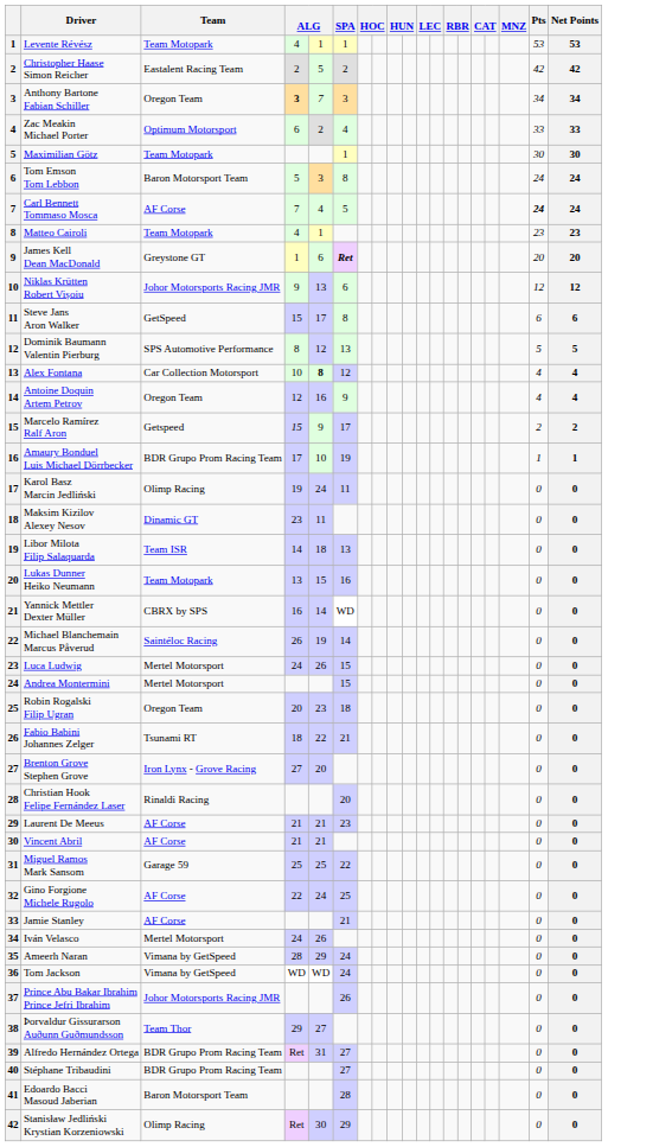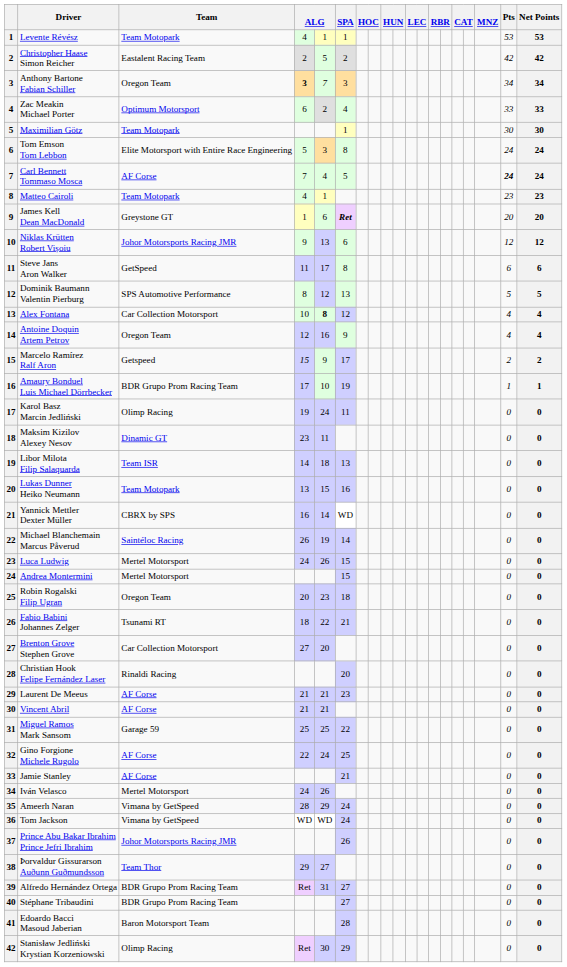 <table class="wikitable" style="font-size:85%; text-align:center">
 <tr>
 <th valign="middle"></th>
 <th valign="middle">Driver</th>
 <th>Team</th>
 <th colspan="2" style="width: 4em;"><br><a href='#'>ALG</a></th>
 <th><br><a href='#'>SPA</a></th>
 <th colspan="2"><br><a href='#'>HOC</a></th>
 <th colspan="2"><br><a href='#'>HUN</a></th>
 <th colspan="2"><br><a href='#'>LEC</a></th>
 <th colspan="2"><br><a href='#'>RBR</a></th>
 <th colspan="2"><br><a href='#'>CAT</a></th>
 <th><br><a href='#'>MNZ</a></th>
 <th valign="middle">Pts</th>
 <th valign="middle">Net Points</th>
 </tr>
 <tr>
 <th>1</th>
 <td align="left"> <a href='#'>Levente Révész</a></td>
 <td align="left"> <a href='#'>Team Motopark</a></td>
 <td style="background:#dfffdf;">4</td>
 <td style="background:#ffffbf;">1</td>
 <td style="background:#ffffbf;">1</td>
 <td></td>
 <td></td>
 <td></td>
 <td></td>
 <td></td>
 <td></td>
 <td></td>
 <td></td>
 <td></td>
 <td></td>
 <td></td>
 <td><em>53</em></td>
 <th>53</th>
 </tr>
 <tr>
 <th>2</th>
 <td align="left"> <a href='#'>Christopher Haase</a><br> Simon Reicher</td>
 <td align="left"> Eastalent Racing Team</td>
 <td style="background:#dfdfdf;">2</td>
 <td style="background:#dfffdf;">5</td>
 <td style="background:#dfdfdf;">2</td>
 <td></td>
 <td></td>
 <td></td>
 <td></td>
 <td></td>
 <td></td>
 <td></td>
 <td></td>
 <td></td>
 <td></td>
 <td></td>
 <td><em>42</em></td>
 <th>42</th>
 </tr>
 <tr>
 <th>3</th>
 <td align="left"> Anthony Bartone<br> <a href='#'>Fabian Schiller</a></td>
 <td align="left"> Oregon Team</td>
 <td style="background:#ffdf9f;"><strong>3</strong></td>
 <td style="background:#dfffdf;"><em>7</em></td>
 <td style="background:#ffdf9f;">3</td>
 <td></td>
 <td></td>
 <td></td>
 <td></td>
 <td></td>
 <td></td>
 <td></td>
 <td></td>
 <td></td>
 <td></td>
 <td></td>
 <td><em>34</em></td>
 <th>34</th>
 </tr>
 <tr>
 <th>4</th>
 <td align="left"> Zac Meakin<br> Michael Porter</td>
 <td align="left"> <a href='#'>Optimum Motorsport</a></td>
 <td style="background:#dfffdf;">6</td>
 <td style="background:#dfdfdf;">2</td>
 <td style="background:#dfffdf;">4</td>
 <td></td>
 <td></td>
 <td></td>
 <td></td>
 <td></td>
 <td></td>
 <td></td>
 <td></td>
 <td></td>
 <td></td>
 <td></td>
 <td><em>33</em></td>
 <th>33</th>
 </tr>
 <tr>
 <th>5</th>
 <td align="left"> <a href='#'>Maximilian Götz</a></td>
 <td align="left"> <a href='#'>Team Motopark</a></td>
 <td></td>
 <td></td>
 <td style="background:#ffffbf;">1</td>
 <td></td>
 <td></td>
 <td></td>
 <td></td>
 <td></td>
 <td></td>
 <td></td>
 <td></td>
 <td></td>
 <td></td>
 <td></td>
 <td><em>30</em></td>
 <th>30</th>
 </tr>
 <tr>
 <th>6</th>
 <td align="left"> Tom Emson<br> <a href='#'>Tom Lebbon</a></td>
-<td align="left"> Baron Motorsport Team</td>
+<td align="left"> Elite Motorsport with Entire Race Engineering</td>
 <td style="background:#dfffdf;">5</td>
 <td style="background:#ffdf9f;">3</td>
 <td style="background:#dfffdf;">8</td>
 <td></td>
 <td></td>
 <td></td>
 <td></td>
 <td></td>
 <td></td>
 <td></td>
 <td></td>
 <td></td>
 <td></td>
 <td></td>
 <td><em>24</em></td>
 <th>24</th>
 </tr>
 <tr>
 <th>7</th>
 <td align="left"> <a href='#'>Carl Bennett</a><br> <a href='#'>Tommaso Mosca</a></td>
 <td align="left"> <a href='#'>AF Corse</a></td>
 <td style="background:#dfffdf;">7</td>
 <td style="background:#dfffdf;">4</td>
 <td style="background:#dfffdf;">5</td>
 <td></td>
 <td></td>
 <td></td>
 <td></td>
 <td></td>
 <td></td>
 <td></td>
 <td></td>
 <td></td>
 <td></td>
 <td></td>
 <td><strong><em>24</em></strong></td>
 <th>24</th>
 </tr>
 <tr>
 <th>8</th>
 <td align="left"> <a href='#'>Matteo Cairoli</a></td>
 <td align="left"> <a href='#'>Team Motopark</a></td>
 <td style="background:#dfffdf;">4</td>
 <td style="background:#ffffbf;">1</td>
 <td></td>
 <td></td>
 <td></td>
 <td></td>
 <td></td>
 <td></td>
 <td></td>
 <td></td>
 <td></td>
 <td></td>
 <td></td>
 <td></td>
 <td><em>23</em></td>
 <th>23</th>
 </tr>
 <tr>
 <th>9</th>
 <td align="left"> James Kell<br> <a href='#'>Dean MacDonald</a></td>
 <td align="left"> Greystone GT</td>
 <td style="background:#ffffbf;">1</td>
 <td style="background:#dfffdf;">6</td>
 <td style="background:#efcfff;"><strong><em>Ret</em></strong></td>
 <td></td>
 <td></td>
 <td></td>
 <td></td>
 <td></td>
 <td></td>
 <td></td>
 <td></td>
 <td></td>
 <td></td>
 <td></td>
 <td><em>20</em></td>
 <th>20</th>
 </tr>
 <tr>
 <th>10</th>
 <td align="left"> <a href='#'>Niklas Krütten</a><br> <a href='#'>Robert Vișoiu</a></td>
 <td align="left"> <a href='#'>Johor Motorsports Racing JMR</a></td>
 <td style="background:#dfffdf;">9</td>
 <td style="background:#cfcfff;">13</td>
 <td style="background:#dfffdf;">6</td>
 <td></td>
 <td></td>
 <td></td>
 <td></td>
 <td></td>
 <td></td>
 <td></td>
 <td></td>
 <td></td>
 <td></td>
 <td></td>
 <td><em>12</em></td>
 <th>12</th>
 </tr>
 <tr>
 <th>11</th>
 <td align="left"> Steve Jans<br> Aron Walker</td>
 <td align="left"> GetSpeed</td>
-<td style="background:#cfcfff;">15</td>
+<td style="background:#cfcfff;">11</td>
 <td style="background:#cfcfff;">17</td>
 <td style="background:#dfffdf;">8</td>
 <td></td>
 <td></td>
 <td></td>
 <td></td>
 <td></td>
 <td></td>
 <td></td>
 <td></td>
 <td></td>
 <td></td>
 <td></td>
 <td><em>6</em></td>
 <th>6</th>
 </tr>
 <tr>
 <th>12</th>
 <td align="left"> Dominik Baumann<br> Valentin Pierburg</td>
 <td align="left"> SPS Automotive Performance</td>
 <td style="background:#dfffdf;">8</td>
 <td style="background:#cfcfff;">12</td>
 <td style="background:#dfffdf;">13</td>
 <td></td>
 <td></td>
 <td></td>
 <td></td>
 <td></td>
 <td></td>
 <td></td>
 <td></td>
 <td></td>
 <td></td>
 <td></td>
 <td><em>5</em></td>
 <th>5</th>
 </tr>
 <tr>
 <th>13</th>
 <td align="left"> <a href='#'>Alex Fontana</a><br> </td>
 <td align="left"> Car Collection Motorsport</td>
 <td style="background:#dfffdf;">10</td>
 <td style="background:#dfffdf;"><strong>8</strong></td>
 <td style="background:#cfcfff;">12</td>
 <td></td>
 <td></td>
 <td></td>
 <td></td>
 <td></td>
 <td></td>
 <td></td>
 <td></td>
 <td></td>
 <td></td>
 <td></td>
 <td><em>4</em></td>
 <th>4</th>
 </tr>
 <tr>
 <th>14</th>
 <td align="left"> <a href='#'>Antoine Doquin</a><br> <a href='#'>Artem Petrov</a></td>
 <td align="left"> Oregon Team</td>
 <td style="background:#cfcfff;">12</td>
 <td style="background:#cfcfff;">16</td>
 <td style="background:#dfffdf;">9</td>
 <td></td>
 <td></td>
 <td></td>
 <td></td>
 <td></td>
 <td></td>
 <td></td>
 <td></td>
 <td></td>
 <td></td>
 <td></td>
 <td><em>4</em></td>
 <th>4</th>
 </tr>
 <tr>
 <th>15</th>
 <td align="left"> Marcelo Ramírez<br> <a href='#'>Ralf Aron</a></td>
 <td align="left"> Getspeed</td>
 <td style="background:#cfcfff;"><em>15</em></td>
 <td style="background:#dfffdf;">9</td>
 <td style="background:#cfcfff;">17</td>
 <td></td>
 <td></td>
 <td></td>
 <td></td>
 <td></td>
 <td></td>
 <td></td>
 <td></td>
 <td></td>
 <td></td>
 <td></td>
 <td><em>2</em></td>
 <th>2</th>
 </tr>
 <tr>
 <th>16</th>
 <td align="left"> <a href='#'>Amaury Bonduel</a><br> <a href='#'>Luis Michael Dörrbecker</a></td>
 <td align="left"> BDR Grupo Prom Racing Team</td>
 <td style="background:#cfcfff;">17</td>
 <td style="background:#dfffdf;">10</td>
 <td style="background:#cfcfff;">19</td>
 <td></td>
 <td></td>
 <td></td>
 <td></td>
 <td></td>
 <td></td>
 <td></td>
 <td></td>
 <td></td>
 <td></td>
 <td></td>
 <td><em>1</em></td>
 <th>1</th>
 </tr>
 <tr>
 <th>17</th>
 <td align="left"> Karol Basz<br> Marcin Jedliński</td>
 <td align="left"> Olimp Racing</td>
 <td style="background:#cfcfff;">19</td>
 <td style="background:#cfcfff;">24</td>
 <td style="background:#cfcfff;">11</td>
 <td></td>
 <td></td>
 <td></td>
 <td></td>
 <td></td>
 <td></td>
 <td></td>
 <td></td>
 <td></td>
 <td></td>
 <td></td>
 <td><em>0</em></td>
 <th>0</th>
 </tr>
 <tr>
 <th>18</th>
 <td align="left"> Maksim Kizilov<br> Alexey Nesov</td>
 <td align="left"> <a href='#'>Dinamic GT</a></td>
 <td style="background:#cfcfff;">23</td>
 <td style="background:#cfcfff;">11</td>
 <td></td>
 <td></td>
 <td></td>
 <td></td>
 <td></td>
 <td></td>
 <td></td>
 <td></td>
 <td></td>
 <td></td>
 <td></td>
 <td></td>
 <td><em>0</em></td>
 <th>0</th>
 </tr>
 <tr>
 <th>19</th>
 <td align="left"> Libor Milota<br> <a href='#'>Filip Salaquarda</a></td>
 <td align="left"> <a href='#'>Team ISR</a></td>
 <td style="background:#cfcfff;">14</td>
 <td style="background:#cfcfff;">18</td>
 <td style="background:#cfcfff;">13</td>
 <td></td>
 <td></td>
 <td></td>
 <td></td>
 <td></td>
 <td></td>
 <td></td>
 <td></td>
 <td></td>
 <td></td>
 <td></td>
 <td><em>0</em></td>
 <th>0</th>
 </tr>
 <tr>
 <th>20</th>
 <td align="left"> <a href='#'>Lukas Dunner</a><br> Heiko Neumann</td>
 <td align="left"> <a href='#'>Team Motopark</a></td>
 <td style="background:#cfcfff;">13</td>
 <td style="background:#cfcfff;">15</td>
 <td style="background:#cfcfff;">16</td>
 <td></td>
 <td></td>
 <td></td>
 <td></td>
 <td></td>
 <td></td>
 <td></td>
 <td></td>
 <td></td>
 <td></td>
 <td></td>
 <td><em>0</em></td>
 <th>0</th>
 </tr>
 <tr>
 <th>21</th>
 <td align="left"> Yannick Mettler<br> Dexter Müller</td>
 <td align="left"> CBRX by SPS</td>
 <td style="background:#cfcfff;">16</td>
 <td style="background:#cfcfff;">14</td>
 <td style="background:#ffffff;">WD</td>
 <td></td>
 <td></td>
 <td></td>
 <td></td>
 <td></td>
 <td></td>
 <td></td>
 <td></td>
 <td></td>
 <td></td>
 <td></td>
 <td><em>0</em></td>
 <th>0</th>
 </tr>
 <tr>
 <th>22</th>
 <td align="left"> Michael Blanchemain<br> Marcus Påverud</td>
 <td align="left"> <a href='#'>Saintéloc Racing</a></td>
 <td style="background:#cfcfff;">26</td>
 <td style="background:#cfcfff;">19</td>
 <td style="background:#cfcfff;">14</td>
 <td></td>
 <td></td>
 <td></td>
 <td></td>
 <td></td>
 <td></td>
 <td></td>
 <td></td>
 <td></td>
 <td></td>
 <td></td>
 <td><em>0</em></td>
 <th>0</th>
 </tr>
 <tr>
 <th>23</th>
 <td align="left"> <a href='#'>Luca Ludwig</a></td>
 <td align="left"> Mertel Motorsport</td>
 <td style="background:#cfcfff;">24</td>
 <td style="background:#cfcfff;">26</td>
 <td style="background:#cfcfff;">15</td>
 <td></td>
 <td></td>
 <td></td>
 <td></td>
 <td></td>
 <td></td>
 <td></td>
 <td></td>
 <td></td>
 <td></td>
 <td></td>
 <td><em>0</em></td>
 <th>0</th>
 </tr>
 <tr>
 <th>24</th>
 <td align="left"> <a href='#'>Andrea Montermini</a></td>
 <td align="left"> Mertel Motorsport</td>
 <td></td>
 <td></td>
 <td style="background:#cfcfff;">15</td>
 <td></td>
 <td></td>
 <td></td>
 <td></td>
 <td></td>
 <td></td>
 <td></td>
 <td></td>
 <td></td>
 <td></td>
 <td></td>
 <td><em>0</em></td>
 <th>0</th>
 </tr>
 <tr>
 <th>25</th>
 <td align="left"> Robin Rogalski<br> <a href='#'>Filip Ugran</a></td>
 <td align="left"> Oregon Team</td>
 <td style="background:#cfcfff;">20</td>
 <td style="background:#cfcfff;">23</td>
 <td style="background:#cfcfff;">18</td>
 <td></td>
 <td></td>
 <td></td>
 <td></td>
 <td></td>
 <td></td>
 <td></td>
 <td></td>
 <td></td>
 <td></td>
 <td></td>
 <td><em>0</em></td>
 <th>0</th>
 </tr>
 <tr>
 <th>26</th>
 <td align="left"> <a href='#'>Fabio Babini</a><br> Johannes Zelger</td>
 <td align="left"> Tsunami RT</td>
 <td style="background:#cfcfff;">18</td>
 <td style="background:#cfcfff;">22</td>
 <td style="background:#cfcfff;">21</td>
 <td></td>
 <td></td>
 <td></td>
 <td></td>
 <td></td>
 <td></td>
 <td></td>
 <td></td>
 <td></td>
 <td></td>
 <td></td>
 <td><em>0</em></td>
 <th>0</th>
 </tr>
 <tr>
 <th>27</th>
 <td align="left"> <a href='#'>Brenton Grove</a><br> Stephen Grove</td>
-<td align="left"> <a href='#'>Iron Lynx</a> - <a href='#'>Grove Racing</a></td>
+<td align="left"> Car Collection Motorsport</td>
 <td style="background:#cfcfff;">27</td>
 <td style="background:#cfcfff;">20</td>
 <td></td>
 <td></td>
 <td></td>
 <td></td>
 <td></td>
 <td></td>
 <td></td>
 <td></td>
 <td></td>
 <td></td>
 <td></td>
 <td></td>
 <td><em>0</em></td>
 <th>0</th>
 </tr>
 <tr>
 <th>28</th>
 <td align="left"> Christian Hook<br> <a href='#'>Felipe Fernández Laser</a></td>
 <td align="left"> Rinaldi Racing</td>
 <td></td>
 <td></td>
 <td style="background:#cfcfff;">20</td>
 <td></td>
 <td></td>
 <td></td>
 <td></td>
 <td></td>
 <td></td>
 <td></td>
 <td></td>
 <td></td>
 <td></td>
 <td></td>
 <td><em>0</em></td>
 <th>0</th>
 </tr>
 <tr>
 <th>29</th>
 <td align="left"> Laurent De Meeus</td>
 <td align="left"> <a href='#'>AF Corse</a></td>
 <td style="background:#cfcfff;">21</td>
 <td style="background:#cfcfff;">21</td>
 <td style="background:#cfcfff;">23</td>
 <td></td>
 <td></td>
 <td></td>
 <td></td>
 <td></td>
 <td></td>
 <td></td>
 <td></td>
 <td></td>
 <td></td>
 <td></td>
 <td><em>0</em></td>
 <th>0</th>
 </tr>
 <tr>
 <th>30</th>
 <td align="left"> <a href='#'>Vincent Abril</a></td>
 <td align="left"> <a href='#'>AF Corse</a></td>
 <td style="background:#cfcfff;">21</td>
 <td style="background:#cfcfff;">21</td>
 <td></td>
 <td></td>
 <td></td>
 <td></td>
 <td></td>
 <td></td>
 <td></td>
 <td></td>
 <td></td>
 <td></td>
 <td></td>
 <td></td>
 <td><em>0</em></td>
 <th>0</th>
 </tr>
 <tr>
 <th>31</th>
 <td align="left"> <a href='#'>Miguel Ramos</a><br> Mark Sansom</td>
 <td align="left"> Garage 59</td>
 <td style="background:#cfcfff;">25</td>
 <td style="background:#cfcfff;">25</td>
 <td style="background:#cfcfff;">22</td>
 <td></td>
 <td></td>
 <td></td>
 <td></td>
 <td></td>
 <td></td>
 <td></td>
 <td></td>
 <td></td>
 <td></td>
 <td></td>
 <td><em>0</em></td>
 <th>0</th>
 </tr>
 <tr>
 <th>32</th>
 <td align="left"> Gino Forgione<br> <a href='#'>Michele Rugolo</a></td>
 <td align="left"> <a href='#'>AF Corse</a></td>
 <td style="background:#cfcfff;">22</td>
 <td style="background:#cfcfff;">24</td>
 <td style="background:#cfcfff;">25</td>
 <td></td>
 <td></td>
 <td></td>
 <td></td>
 <td></td>
 <td></td>
 <td></td>
 <td></td>
 <td></td>
 <td></td>
 <td></td>
 <td><em>0</em></td>
 <th>0</th>
 </tr>
 <tr>
 <th>33</th>
 <td align="left"> Jamie Stanley</td>
 <td align="left"> <a href='#'>AF Corse</a></td>
 <td></td>
 <td></td>
 <td style="background:#cfcfff;">21</td>
 <td></td>
 <td></td>
 <td></td>
 <td></td>
 <td></td>
 <td></td>
 <td></td>
 <td></td>
 <td></td>
 <td></td>
 <td></td>
 <td><em>0</em></td>
 <th>0</th>
 </tr>
 <tr>
 <th>34</th>
 <td align="left"> Iván Velasco</td>
 <td align="left"> Mertel Motorsport</td>
 <td style="background:#cfcfff;">24</td>
 <td style="background:#cfcfff;">26</td>
 <td></td>
 <td></td>
 <td></td>
 <td></td>
 <td></td>
 <td></td>
 <td></td>
 <td></td>
 <td></td>
 <td></td>
 <td></td>
 <td></td>
 <td><em>0</em></td>
 <th>0</th>
 </tr>
 <tr>
 <th>35</th>
 <td align="left"> Ameerh Naran</td>
 <td align="left"> Vimana by GetSpeed</td>
 <td style="background:#cfcfff;">28</td>
 <td style="background:#cfcfff;">29</td>
 <td style="background:#cfcfff;">24</td>
 <td></td>
 <td></td>
 <td></td>
 <td></td>
 <td></td>
 <td></td>
 <td></td>
 <td></td>
 <td></td>
 <td></td>
 <td></td>
 <td><em>0</em></td>
 <th>0</th>
 </tr>
 <tr>
 <th>36</th>
 <td align="left"> Tom Jackson</td>
 <td align="left"> Vimana by GetSpeed</td>
 <td style="background:#ffffff;">WD</td>
 <td style="background:#ffffff;">WD</td>
 <td style="background:#cfcfff;">24</td>
 <td></td>
 <td></td>
 <td></td>
 <td></td>
 <td></td>
 <td></td>
 <td></td>
 <td></td>
 <td></td>
 <td></td>
 <td></td>
 <td><em>0</em></td>
 <th>0</th>
 </tr>
 <tr>
 <th>37</th>
 <td align="left"> <a href='#'>Prince Abu Bakar Ibrahim</a><br> <a href='#'>Prince Jefri Ibrahim</a></td>
 <td align="left"> <a href='#'>Johor Motorsports Racing JMR</a></td>
 <td></td>
 <td></td>
 <td style="background:#cfcfff;">26</td>
 <td></td>
 <td></td>
 <td></td>
 <td></td>
 <td></td>
 <td></td>
 <td></td>
 <td></td>
 <td></td>
 <td></td>
 <td></td>
 <td><em>0</em></td>
 <th>0</th>
 </tr>
 <tr>
 <th>38</th>
 <td align="left"> Þorvaldur Gissurarson<br> <a href='#'>Auðunn Guðmundsson</a></td>
 <td align="left"> <a href='#'>Team Thor</a></td>
 <td style="background:#cfcfff;">29</td>
 <td style="background:#cfcfff;">27</td>
 <td></td>
 <td></td>
 <td></td>
 <td></td>
 <td></td>
 <td></td>
 <td></td>
 <td></td>
 <td></td>
 <td></td>
 <td></td>
 <td></td>
 <td><em>0</em></td>
 <th>0</th>
 </tr>
 <tr>
 <th>39</th>
 <td align="left"> Alfredo Hernández Ortega</td>
 <td align="left"> BDR Grupo Prom Racing Team</td>
 <td style="background:#efcfff;">Ret</td>
 <td style="background:#cfcfff;">31</td>
 <td style="background:#cfcfff;">27</td>
 <td></td>
 <td></td>
 <td></td>
 <td></td>
 <td></td>
 <td></td>
 <td></td>
 <td></td>
 <td></td>
 <td></td>
 <td></td>
 <td><em>0</em></td>
 <th>0</th>
 </tr>
 <tr>
 <th>40</th>
 <td align="left"> Stéphane Tribaudini</td>
 <td align="left"> BDR Grupo Prom Racing Team</td>
 <td></td>
 <td></td>
 <td style="background:#cfcfff;">27</td>
 <td></td>
 <td></td>
 <td></td>
 <td></td>
 <td></td>
 <td></td>
 <td></td>
 <td></td>
 <td></td>
 <td></td>
 <td></td>
 <td><em>0</em></td>
 <th>0</th>
 </tr>
 <tr>
 <th>41</th>
 <td align="left"> Edoardo Bacci<br> Masoud Jaberian</td>
 <td align="left"> Baron Motorsport Team</td>
 <td></td>
 <td></td>
 <td style="background:#cfcfff;">28</td>
 <td></td>
 <td></td>
 <td></td>
 <td></td>
 <td></td>
 <td></td>
 <td></td>
 <td></td>
 <td></td>
 <td></td>
 <td></td>
 <td><em>0</em></td>
 <th>0</th>
 </tr>
 <tr>
 <th>42</th>
 <td align="left"> Stanisław Jedliński<br> Krystian Korzeniowski</td>
 <td align="left"> Olimp Racing</td>
 <td style="background:#efcfff;">Ret</td>
 <td style="background:#cfcfff;">30</td>
 <td style="background:#cfcfff;">29</td>
 <td></td>
 <td></td>
 <td></td>
 <td></td>
 <td></td>
 <td></td>
 <td></td>
 <td></td>
 <td></td>
 <td></td>
 <td></td>
 <td><em>0</em></td>
 <th>0</th>
 </tr>
 </table>
